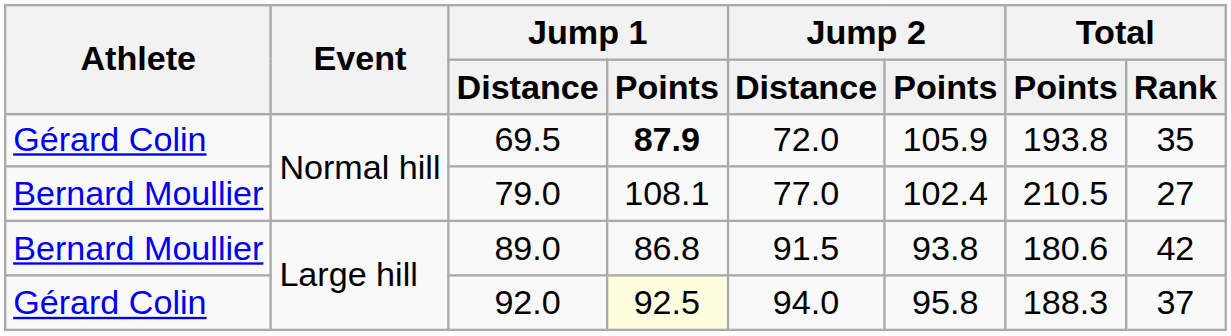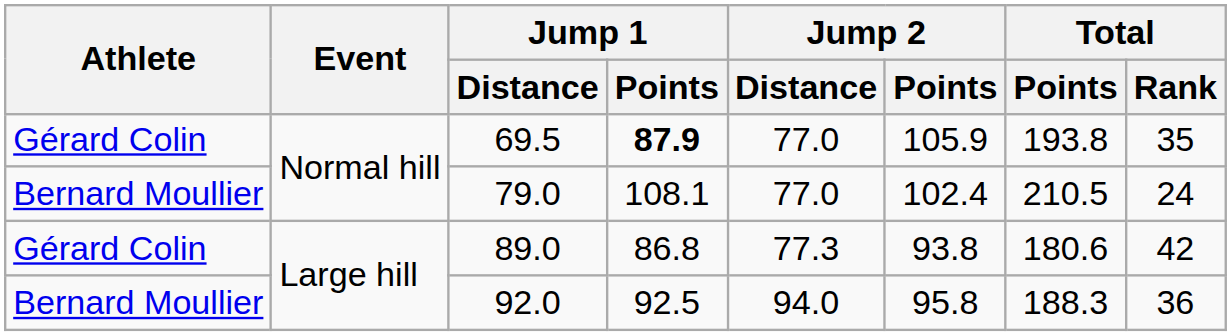 <table class="wikitable" style="font-size:90%">
 <tr>
 <th rowspan="2">Athlete</th>
 <th rowspan="2">Event</th>
 <th colspan="2">Jump 1</th>
 <th colspan="2">Jump 2</th>
 <th colspan="2">Total</th>
 </tr>
 <tr>
 <th>Distance</th>
 <th>Points</th>
 <th>Distance</th>
 <th>Points</th>
 <th>Points</th>
 <th>Rank</th>
 </tr>
 <tr>
 <td><a href='#'>Gérard Colin</a></td>
 <td rowspan="2">Normal hill</td>
 <td align="center">69.5</td>
 <td align="center"><strong>87.9</strong></td>
-<td align="center">72.0</td>
+<td align="center">77.0</td>
 <td align="center">105.9</td>
 <td align="center">193.8</td>
 <td align="center">35</td>
 </tr>
 <tr>
 <td><a href='#'>Bernard Moullier</a></td>
 <td align="center">79.0</td>
 <td align="center">108.1</td>
 <td align="center">77.0</td>
 <td align="center">102.4</td>
 <td align="center">210.5</td>
-<td align="center">27</td>
+<td align="center">24</td>
 </tr>
 <tr>
-<td><a href='#'>Bernard Moullier</a></td>
+<td><a href='#'>Gérard Colin</a></td>
 <td rowspan="2">Large hill</td>
 <td align="center">89.0</td>
 <td align="center">86.8</td>
-<td align="center">91.5</td>
+<td align="center">77.3</td>
 <td align="center">93.8</td>
 <td align="center">180.6</td>
 <td align="center">42</td>
 </tr>
 <tr>
-<td><a href='#'>Gérard Colin</a></td>
+<td><a href='#'>Bernard Moullier</a></td>
 <td align="center">92.0</td>
-<td align="center" style="background: lightyellow;">92.5</td>
+<td align="center">92.5</td>
 <td align="center">94.0</td>
 <td align="center">95.8</td>
 <td align="center">188.3</td>
-<td align="center">37</td>
+<td align="center">36</td>
 </tr>
 </table>
